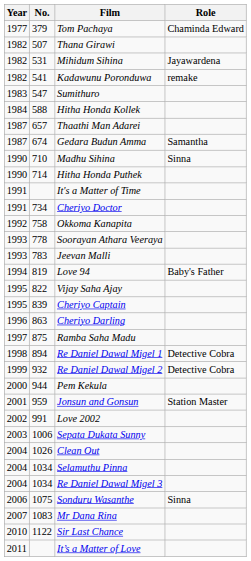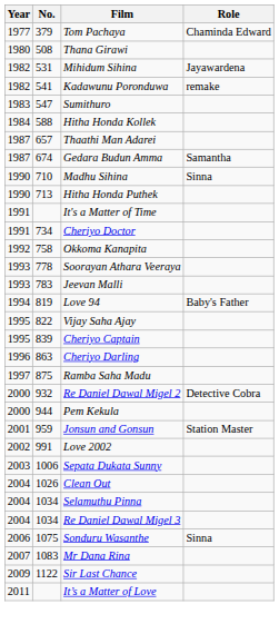 <table class="wikitable">
 <tr>
 <th>Year</th>
 <th>No.</th>
 <th>Film</th>
 <th>Role</th>
 </tr>
 <tr>
 <td>1977</td>
 <td>379</td>
 <td><em>Tom Pachaya</em></td>
 <td>Chaminda Edward</td>
 </tr>
 <tr>
-<td>1982</td>
-<td>507</td>
+<td>1980</td>
+<td>508</td>
 <td><em>Thana Girawi</em></td>
 <td></td>
 </tr>
 <tr>
 <td>1982</td>
 <td>531</td>
 <td><em>Mihidum Sihina</em></td>
 <td>Jayawardena</td>
 </tr>
 <tr>
 <td>1982</td>
 <td>541</td>
 <td><em>Kadawunu Poronduwa</em></td>
 <td>remake</td>
 </tr>
 <tr>
 <td>1983</td>
 <td>547</td>
 <td><em>Sumithuro</em></td>
 <td></td>
 </tr>
 <tr>
 <td>1984</td>
 <td>588</td>
 <td><em>Hitha Honda Kollek</em></td>
 <td></td>
 </tr>
 <tr>
 <td>1987</td>
 <td>657</td>
 <td><em>Thaathi Man Adarei</em></td>
 <td></td>
 </tr>
 <tr>
 <td>1987</td>
 <td>674</td>
 <td><em>Gedara Budun Amma</em></td>
 <td>Samantha</td>
 </tr>
 <tr>
 <td>1990</td>
 <td>710</td>
 <td><em>Madhu Sihina</em></td>
 <td>Sinna</td>
 </tr>
 <tr>
 <td>1990</td>
-<td>714</td>
+<td>713</td>
 <td><em>Hitha Honda Puthek</em></td>
 <td></td>
 </tr>
 <tr>
 <td>1991</td>
 <td></td>
 <td><em>It's a Matter of Time</em></td>
 <td></td>
 </tr>
 <tr>
 <td>1991</td>
 <td>734</td>
 <td><em><a href='#'>Cheriyo Doctor</a></em></td>
 <td></td>
 </tr>
 <tr>
 <td>1992</td>
 <td>758</td>
 <td><em>Okkoma Kanapita</em></td>
 <td></td>
 </tr>
 <tr>
 <td>1993</td>
 <td>778</td>
 <td><em>Soorayan Athara Veeraya</em></td>
 <td></td>
 </tr>
 <tr>
 <td>1993</td>
 <td>783</td>
 <td><em>Jeevan Malli</em></td>
 <td></td>
 </tr>
 <tr>
 <td>1994</td>
 <td>819</td>
 <td><em>Love 94</em></td>
 <td>Baby's Father</td>
 </tr>
 <tr>
 <td>1995</td>
 <td>822</td>
 <td><em>Vijay Saha Ajay</em></td>
 <td></td>
 </tr>
 <tr>
 <td>1995</td>
 <td>839</td>
 <td><em><a href='#'>Cheriyo Captain</a></em></td>
 <td></td>
 </tr>
 <tr>
 <td>1996</td>
 <td>863</td>
 <td><em><a href='#'>Cheriyo Darling</a></em></td>
 <td></td>
 </tr>
 <tr>
 <td>1997</td>
 <td>875</td>
 <td><em>Ramba Saha Madu</em></td>
 <td></td>
 </tr>
 <tr>
-<td>1998</td>
-<td>894</td>
-<td><em><a href='#'>Re Daniel Dawal Migel 1</a></em></td>
-<td>Detective Cobra</td>
-</tr>
-<tr>
-<td>1999</td>
+<td>2000</td>
 <td>932</td>
 <td><em><a href='#'>Re Daniel Dawal Migel 2</a></em></td>
 <td>Detective Cobra</td>
 </tr>
 <tr>
 <td>2000</td>
 <td>944</td>
 <td><em>Pem Kekula</em></td>
 <td></td>
 </tr>
 <tr>
 <td>2001</td>
 <td>959</td>
 <td><em><a href='#'>Jonsun and Gonsun</a></em></td>
 <td>Station Master</td>
 </tr>
 <tr>
 <td>2002</td>
 <td>991</td>
 <td><em>Love 2002</em></td>
 <td></td>
 </tr>
 <tr>
 <td>2003</td>
 <td>1006</td>
 <td><em><a href='#'>Sepata Dukata Sunny</a></em></td>
 <td></td>
 </tr>
 <tr>
 <td>2004</td>
 <td>1026</td>
 <td><em><a href='#'>Clean Out</a></em></td>
 <td></td>
 </tr>
 <tr>
 <td>2004</td>
 <td>1034</td>
 <td><em><a href='#'>Selamuthu Pinna</a></em></td>
 <td></td>
 </tr>
 <tr>
 <td>2004</td>
 <td>1034</td>
 <td><em><a href='#'>Re Daniel Dawal Migel 3</a></em></td>
 <td></td>
 </tr>
 <tr>
 <td>2006</td>
 <td>1075</td>
 <td><em><a href='#'>Sonduru Wasanthe</a></em></td>
 <td>Sinna</td>
 </tr>
 <tr>
 <td>2007</td>
 <td>1083</td>
 <td><em><a href='#'>Mr Dana Rina</a></em></td>
 <td></td>
 </tr>
 <tr>
-<td>2010</td>
+<td>2009</td>
 <td>1122</td>
 <td><em><a href='#'>Sir Last Chance</a></em></td>
 <td></td>
 </tr>
 <tr>
 <td>2011</td>
 <td></td>
 <td><em><a href='#'>It’s a Matter of Love</a></em></td>
 <td></td>
 </tr>
 </table>
